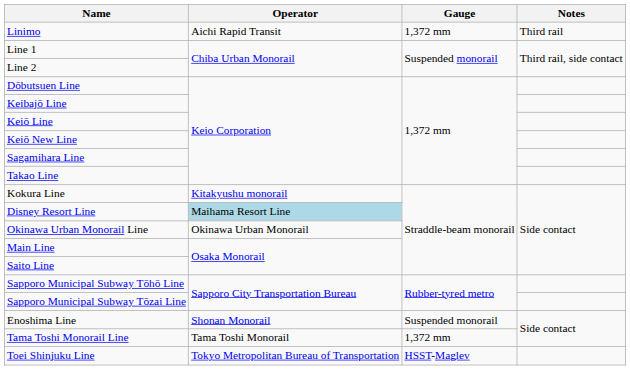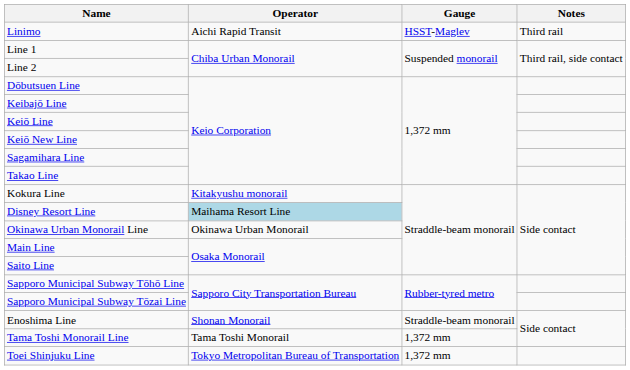 <table class="wikitable">
 <tr>
 <th>Name</th>
 <th>Operator</th>
 <th>Gauge</th>
 <th>Notes</th>
 </tr>
 <tr>
 <td><a href='#'>Linimo</a></td>
 <td>Aichi Rapid Transit</td>
-<td>1,372 mm</td>
+<td><a href='#'>HSST</a>-<a href='#'>Maglev</a></td>
 <td>Third rail</td>
 </tr>
 <tr>
 <td>Line 1</td>
 <td rowspan="2"><a href='#'>Chiba Urban Monorail</a></td>
 <td rowspan="2">Suspended <a href='#'>monorail</a></td>
 <td rowspan="2">Third rail, side contact</td>
 </tr>
 <tr>
 <td>Line 2</td>
 </tr>
 <tr>
 <td><a href='#'>Dōbutsuen Line</a></td>
 <td rowspan="6"><a href='#'>Keio Corporation</a></td>
 <td rowspan="6">1,372 mm</td>
 <td></td>
 </tr>
 <tr>
 <td><a href='#'>Keibajō Line</a></td>
 <td></td>
 </tr>
 <tr>
 <td><a href='#'>Keiō Line</a></td>
 <td></td>
 </tr>
 <tr>
 <td><a href='#'>Keiō New Line</a></td>
 <td></td>
 </tr>
 <tr>
 <td><a href='#'>Sagamihara Line</a></td>
 <td></td>
 </tr>
 <tr>
 <td><a href='#'>Takao Line</a></td>
 <td></td>
 </tr>
 <tr>
 <td>Kokura Line</td>
 <td><a href='#'>Kitakyushu monorail</a></td>
 <td rowspan="5">Straddle-beam monorail</td>
 <td rowspan="5">Side contact</td>
 </tr>
 <tr>
 <td><a href='#'>Disney Resort Line</a></td>
 <td style="background: lightblue;">Maihama Resort Line</td>
 </tr>
 <tr>
 <td><a href='#'>Okinawa Urban Monorail</a> Line</td>
 <td>Okinawa Urban Monorail</td>
 </tr>
 <tr>
 <td><a href='#'>Main Line</a></td>
 <td rowspan="2"><a href='#'>Osaka Monorail</a></td>
 </tr>
 <tr>
 <td><a href='#'>Saito Line</a></td>
 </tr>
 <tr>
 <td><a href='#'>Sapporo Municipal Subway Tōhō Line</a></td>
 <td rowspan="2"><a href='#'>Sapporo City Transportation Bureau</a></td>
 <td rowspan="2"><a href='#'>Rubber-tyred metro</a></td>
 <td></td>
 </tr>
 <tr>
 <td><a href='#'>Sapporo Municipal Subway Tōzai Line</a></td>
 <td></td>
 </tr>
 <tr>
 <td>Enoshima Line</td>
 <td><a href='#'>Shonan Monorail</a></td>
-<td>Suspended monorail</td>
+<td>Straddle-beam monorail</td>
 <td rowspan="2">Side contact</td>
 </tr>
 <tr>
 <td><a href='#'>Tama Toshi Monorail Line</a></td>
 <td>Tama Toshi Monorail</td>
 <td>1,372 mm</td>
 </tr>
 <tr>
 <td><a href='#'>Toei Shinjuku Line</a></td>
 <td><a href='#'>Tokyo Metropolitan Bureau of Transportation</a></td>
-<td><a href='#'>HSST</a>-<a href='#'>Maglev</a></td>
+<td>1,372 mm</td>
 <td></td>
 </tr>
 </table>
